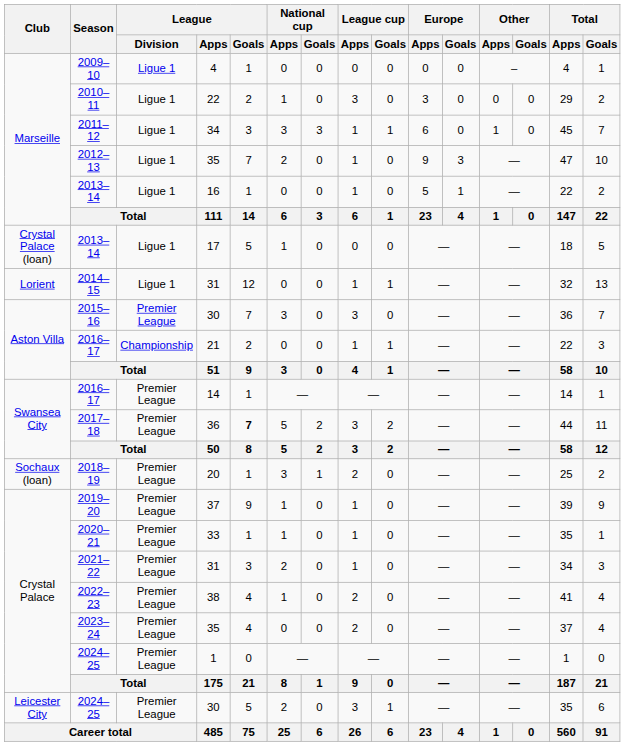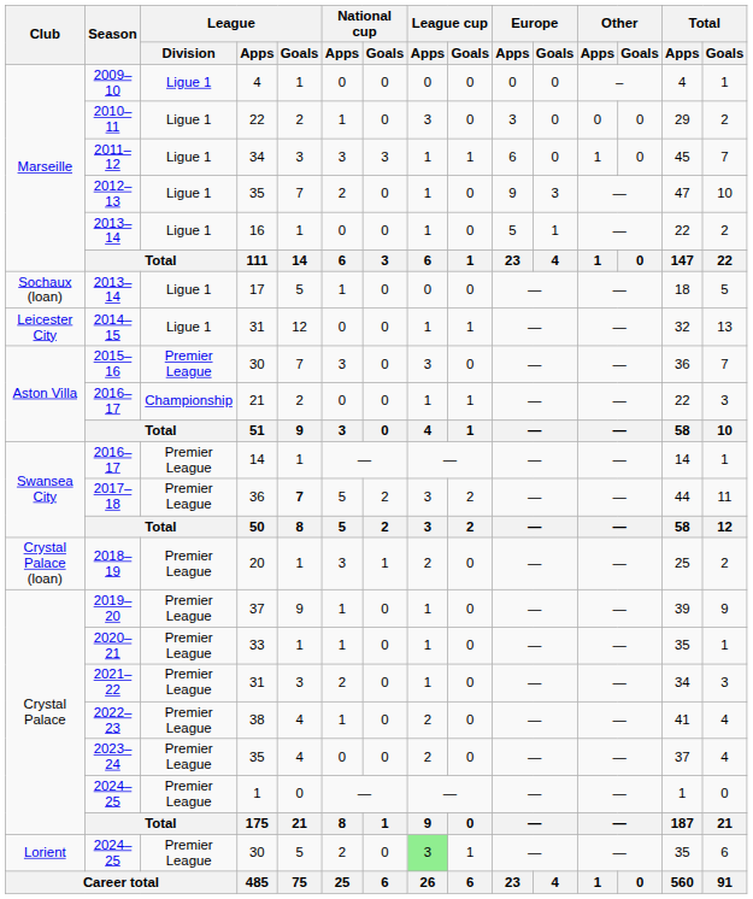 <table class="wikitable" style="text-align: center">
 <tr>
 <th rowspan="2">Club</th>
 <th rowspan="2">Season</th>
 <th colspan="3">League</th>
 <th colspan="2">National cup</th>
 <th colspan="2">League cup</th>
 <th colspan="2">Europe</th>
 <th colspan="2">Other</th>
 <th colspan="2">Total</th>
 </tr>
 <tr>
 <th>Division</th>
 <th>Apps</th>
 <th>Goals</th>
 <th>Apps</th>
 <th>Goals</th>
 <th>Apps</th>
 <th>Goals</th>
 <th>Apps</th>
 <th>Goals</th>
 <th>Apps</th>
 <th>Goals</th>
 <th>Apps</th>
 <th>Goals</th>
 </tr>
 <tr>
 <td rowspan="6"><a href='#'>Marseille</a></td>
 <td><a href='#'>2009–10</a></td>
 <td><a href='#'>Ligue 1</a></td>
 <td>4</td>
 <td>1</td>
 <td>0</td>
 <td>0</td>
 <td>0</td>
 <td>0</td>
 <td>0</td>
 <td>0</td>
 <td colspan="2">–</td>
 <td>4</td>
 <td>1</td>
 </tr>
 <tr>
 <td><a href='#'>2010–11</a></td>
 <td>Ligue 1</td>
 <td>22</td>
 <td>2</td>
 <td>1</td>
 <td>0</td>
 <td>3</td>
 <td>0</td>
 <td>3</td>
 <td>0</td>
 <td>0</td>
 <td>0</td>
 <td>29</td>
 <td>2</td>
 </tr>
 <tr>
 <td><a href='#'>2011–12</a></td>
 <td>Ligue 1</td>
 <td>34</td>
 <td>3</td>
 <td>3</td>
 <td>3</td>
 <td>1</td>
 <td>1</td>
 <td>6</td>
 <td>0</td>
 <td>1</td>
 <td>0</td>
 <td>45</td>
 <td>7</td>
 </tr>
 <tr>
 <td><a href='#'>2012–13</a></td>
 <td>Ligue 1</td>
 <td>35</td>
 <td>7</td>
 <td>2</td>
 <td>0</td>
 <td>1</td>
 <td>0</td>
 <td>9</td>
 <td>3</td>
 <td colspan="2">—</td>
 <td>47</td>
 <td>10</td>
 </tr>
 <tr>
 <td><a href='#'>2013–14</a></td>
 <td>Ligue 1</td>
 <td>16</td>
 <td>1</td>
 <td>0</td>
 <td>0</td>
 <td>1</td>
 <td>0</td>
 <td>5</td>
 <td>1</td>
 <td colspan="2">—</td>
 <td>22</td>
 <td>2</td>
 </tr>
 <tr>
 <th colspan="2">Total</th>
 <th>111</th>
 <th>14</th>
 <th>6</th>
 <th>3</th>
 <th>6</th>
 <th>1</th>
 <th>23</th>
 <th>4</th>
 <th>1</th>
 <th>0</th>
 <th>147</th>
 <th>22</th>
 </tr>
 <tr>
-<td><a href='#'>Crystal Palace</a> (loan)</td>
+<td><a href='#'>Sochaux</a> (loan)</td>
 <td><a href='#'>2013–14</a></td>
 <td>Ligue 1</td>
 <td>17</td>
 <td>5</td>
 <td>1</td>
 <td>0</td>
 <td>0</td>
 <td>0</td>
 <td colspan="2">—</td>
 <td colspan="2">—</td>
 <td>18</td>
 <td>5</td>
 </tr>
 <tr>
-<td><a href='#'>Lorient</a></td>
+<td><a href='#'>Leicester City</a></td>
 <td><a href='#'>2014–15</a></td>
 <td>Ligue 1</td>
 <td>31</td>
 <td>12</td>
 <td>0</td>
 <td>0</td>
 <td>1</td>
 <td>1</td>
 <td colspan="2">—</td>
 <td colspan="2">—</td>
 <td>32</td>
 <td>13</td>
 </tr>
 <tr>
 <td rowspan="3"><a href='#'>Aston Villa</a></td>
 <td><a href='#'>2015–16</a></td>
 <td><a href='#'>Premier League</a></td>
 <td>30</td>
 <td>7</td>
 <td>3</td>
 <td>0</td>
 <td>3</td>
 <td>0</td>
 <td colspan="2">—</td>
 <td colspan="2">—</td>
 <td>36</td>
 <td>7</td>
 </tr>
 <tr>
 <td><a href='#'>2016–17</a></td>
 <td><a href='#'>Championship</a></td>
 <td>21</td>
 <td>2</td>
 <td>0</td>
 <td>0</td>
 <td>1</td>
 <td>1</td>
 <td colspan="2">—</td>
 <td colspan="2">—</td>
 <td>22</td>
 <td>3</td>
 </tr>
 <tr>
 <th colspan="2">Total</th>
 <th>51</th>
 <th>9</th>
 <th>3</th>
 <th>0</th>
 <th>4</th>
 <th>1</th>
 <th colspan="2">—</th>
 <th colspan="2">—</th>
 <th>58</th>
 <th>10</th>
 </tr>
 <tr>
 <td rowspan="3"><a href='#'>Swansea City</a></td>
 <td><a href='#'>2016–17</a></td>
 <td>Premier League</td>
 <td>14</td>
 <td>1</td>
 <td colspan="2">—</td>
 <td colspan="2">—</td>
 <td colspan="2">—</td>
 <td colspan="2">—</td>
 <td>14</td>
 <td>1</td>
 </tr>
 <tr>
 <td><a href='#'>2017–18</a></td>
 <td>Premier League</td>
 <td>36</td>
 <td><strong>7</strong></td>
 <td>5</td>
 <td>2</td>
 <td>3</td>
 <td>2</td>
 <td colspan="2">—</td>
 <td colspan="2">—</td>
 <td>44</td>
 <td>11</td>
 </tr>
 <tr>
 <th colspan="2">Total</th>
 <th>50</th>
 <th>8</th>
 <th>5</th>
 <th>2</th>
 <th>3</th>
 <th>2</th>
 <th colspan="2">—</th>
 <th colspan="2">—</th>
 <th>58</th>
 <th>12</th>
 </tr>
 <tr>
-<td><a href='#'>Sochaux</a> (loan)</td>
+<td><a href='#'>Crystal Palace</a> (loan)</td>
 <td><a href='#'>2018–19</a></td>
 <td>Premier League</td>
 <td>20</td>
 <td>1</td>
 <td>3</td>
 <td>1</td>
 <td>2</td>
 <td>0</td>
 <td colspan="2">—</td>
 <td colspan="2">—</td>
 <td>25</td>
 <td>2</td>
 </tr>
 <tr>
 <td rowspan="7">Crystal Palace</td>
 <td><a href='#'>2019–20</a></td>
 <td>Premier League</td>
 <td>37</td>
 <td>9</td>
 <td>1</td>
 <td>0</td>
 <td>1</td>
 <td>0</td>
 <td colspan="2">—</td>
 <td colspan="2">—</td>
 <td>39</td>
 <td>9</td>
 </tr>
 <tr>
 <td><a href='#'>2020–21</a></td>
 <td>Premier League</td>
 <td>33</td>
 <td>1</td>
 <td>1</td>
 <td>0</td>
 <td>1</td>
 <td>0</td>
 <td colspan="2">—</td>
 <td colspan="2">—</td>
 <td>35</td>
 <td>1</td>
 </tr>
 <tr>
 <td><a href='#'>2021–22</a></td>
 <td>Premier League</td>
 <td>31</td>
 <td>3</td>
 <td>2</td>
 <td>0</td>
 <td>1</td>
 <td>0</td>
 <td colspan="2">—</td>
 <td colspan="2">—</td>
 <td>34</td>
 <td>3</td>
 </tr>
 <tr>
 <td><a href='#'>2022–23</a></td>
 <td>Premier League</td>
 <td>38</td>
 <td>4</td>
 <td>1</td>
 <td>0</td>
 <td>2</td>
 <td>0</td>
 <td colspan="2">—</td>
 <td colspan="2">—</td>
 <td>41</td>
 <td>4</td>
 </tr>
 <tr>
 <td><a href='#'>2023–24</a></td>
 <td>Premier League</td>
 <td>35</td>
 <td>4</td>
 <td>0</td>
 <td>0</td>
 <td>2</td>
 <td>0</td>
 <td colspan="2">—</td>
 <td colspan="2">—</td>
 <td>37</td>
 <td>4</td>
 </tr>
 <tr>
 <td><a href='#'>2024–25</a></td>
 <td>Premier League</td>
 <td>1</td>
 <td>0</td>
 <td colspan="2">—</td>
 <td colspan="2">—</td>
 <td colspan="2">—</td>
 <td colspan="2">—</td>
 <td>1</td>
 <td>0</td>
 </tr>
 <tr>
 <th colspan="2">Total</th>
 <th>175</th>
 <th>21</th>
 <th>8</th>
 <th>1</th>
 <th>9</th>
 <th>0</th>
 <th colspan="2">—</th>
 <th colspan="2">—</th>
 <th>187</th>
 <th>21</th>
 </tr>
 <tr>
-<td><a href='#'>Leicester City</a></td>
+<td><a href='#'>Lorient</a></td>
 <td><a href='#'>2024–25</a></td>
 <td>Premier League</td>
 <td>30</td>
 <td>5</td>
 <td>2</td>
 <td>0</td>
-<td>3</td>
+<td style="background: lightgreen;">3</td>
 <td>1</td>
 <td colspan="2">—</td>
 <td colspan="2">—</td>
 <td>35</td>
 <td>6</td>
 </tr>
 <tr>
 <th colspan="3">Career total</th>
 <th>485</th>
 <th>75</th>
 <th>25</th>
 <th>6</th>
 <th>26</th>
 <th>6</th>
 <th>23</th>
 <th>4</th>
 <th>1</th>
 <th>0</th>
 <th>560</th>
 <th>91</th>
 </tr>
 </table>
